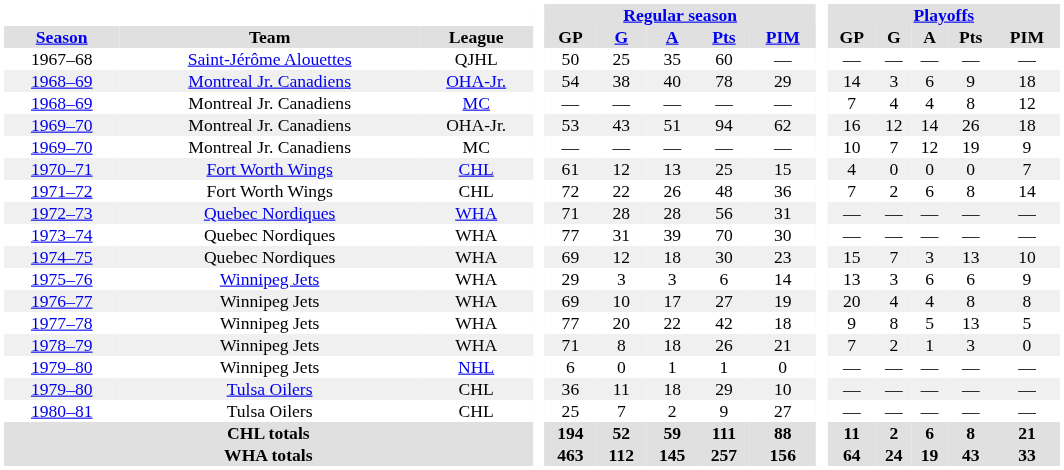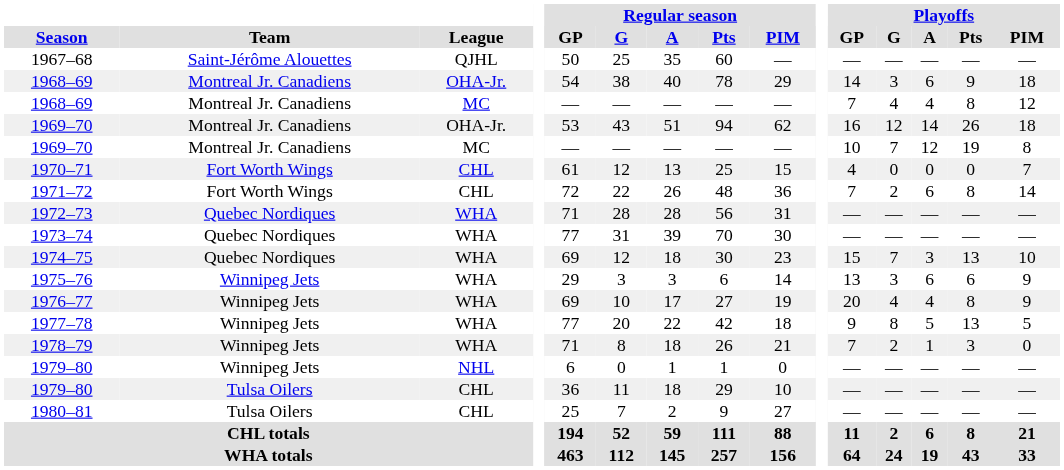 <table border="0" cellpadding="1" cellspacing="0" style="text-align:center; width:60em">
 <tr bgcolor="#e0e0e0">
 <th colspan="3" bgcolor="#ffffff"> </th>
 <th rowspan="99" bgcolor="#ffffff"> </th>
 <th colspan="5"><a href='#'>Regular season</a></th>
 <th rowspan="99" bgcolor="#ffffff"> </th>
 <th colspan="5"><a href='#'>Playoffs</a></th>
 </tr>
 <tr bgcolor="#e0e0e0">
 <th><a href='#'>Season</a></th>
 <th>Team</th>
 <th>League</th>
 <th>GP</th>
 <th><a href='#'>G</a></th>
 <th><a href='#'>A</a></th>
 <th><a href='#'>Pts</a></th>
 <th><a href='#'>PIM</a></th>
 <th>GP</th>
 <th>G</th>
 <th>A</th>
 <th>Pts</th>
 <th>PIM</th>
 </tr>
 <tr>
 <td>1967–68</td>
 <td><a href='#'>Saint-Jérôme Alouettes</a></td>
 <td>QJHL</td>
 <td>50</td>
 <td>25</td>
 <td>35</td>
 <td>60</td>
 <td>—</td>
 <td>—</td>
 <td>—</td>
 <td>—</td>
 <td>—</td>
 <td>—</td>
 </tr>
 <tr bgcolor="#f0f0f0">
 <td><a href='#'>1968–69</a></td>
 <td><a href='#'>Montreal Jr. Canadiens</a></td>
 <td><a href='#'>OHA-Jr.</a></td>
 <td>54</td>
 <td>38</td>
 <td>40</td>
 <td>78</td>
 <td>29</td>
 <td>14</td>
 <td>3</td>
 <td>6</td>
 <td>9</td>
 <td>18</td>
 </tr>
 <tr>
 <td><a href='#'>1968–69</a></td>
 <td>Montreal Jr. Canadiens</td>
 <td><a href='#'>MC</a></td>
 <td>—</td>
 <td>—</td>
 <td>—</td>
 <td>—</td>
 <td>—</td>
 <td>7</td>
 <td>4</td>
 <td>4</td>
 <td>8</td>
 <td>12</td>
 </tr>
 <tr bgcolor="#f0f0f0">
 <td><a href='#'>1969–70</a></td>
 <td>Montreal Jr. Canadiens</td>
 <td>OHA-Jr.</td>
 <td>53</td>
 <td>43</td>
 <td>51</td>
 <td>94</td>
 <td>62</td>
 <td>16</td>
 <td>12</td>
 <td>14</td>
 <td>26</td>
 <td>18</td>
 </tr>
 <tr>
 <td><a href='#'>1969–70</a></td>
 <td>Montreal Jr. Canadiens</td>
 <td>MC</td>
 <td>—</td>
 <td>—</td>
 <td>—</td>
 <td>—</td>
 <td>—</td>
 <td>10</td>
 <td>7</td>
 <td>12</td>
 <td>19</td>
-<td>9</td>
+<td>8</td>
 </tr>
 <tr bgcolor="#f0f0f0">
 <td><a href='#'>1970–71</a></td>
 <td><a href='#'>Fort Worth Wings</a></td>
 <td><a href='#'>CHL</a></td>
 <td>61</td>
 <td>12</td>
 <td>13</td>
 <td>25</td>
 <td>15</td>
 <td>4</td>
 <td>0</td>
 <td>0</td>
 <td>0</td>
 <td>7</td>
 </tr>
 <tr>
 <td><a href='#'>1971–72</a></td>
 <td>Fort Worth Wings</td>
 <td>CHL</td>
 <td>72</td>
 <td>22</td>
 <td>26</td>
 <td>48</td>
 <td>36</td>
 <td>7</td>
 <td>2</td>
 <td>6</td>
 <td>8</td>
 <td>14</td>
 </tr>
 <tr bgcolor="#f0f0f0">
 <td><a href='#'>1972–73</a></td>
 <td><a href='#'>Quebec Nordiques</a></td>
 <td><a href='#'>WHA</a></td>
 <td>71</td>
 <td>28</td>
 <td>28</td>
 <td>56</td>
 <td>31</td>
 <td>—</td>
 <td>—</td>
 <td>—</td>
 <td>—</td>
 <td>—</td>
 </tr>
 <tr>
 <td><a href='#'>1973–74</a></td>
 <td>Quebec Nordiques</td>
 <td>WHA</td>
 <td>77</td>
 <td>31</td>
 <td>39</td>
 <td>70</td>
 <td>30</td>
 <td>—</td>
 <td>—</td>
 <td>—</td>
 <td>—</td>
 <td>—</td>
 </tr>
 <tr bgcolor="#f0f0f0">
 <td><a href='#'>1974–75</a></td>
 <td>Quebec Nordiques</td>
 <td>WHA</td>
 <td>69</td>
 <td>12</td>
 <td>18</td>
 <td>30</td>
 <td>23</td>
 <td>15</td>
 <td>7</td>
 <td>3</td>
 <td>13</td>
 <td>10</td>
 </tr>
 <tr>
 <td><a href='#'>1975–76</a></td>
 <td><a href='#'>Winnipeg Jets</a></td>
 <td>WHA</td>
 <td>29</td>
 <td>3</td>
 <td>3</td>
 <td>6</td>
 <td>14</td>
 <td>13</td>
 <td>3</td>
 <td>6</td>
 <td>6</td>
 <td>9</td>
 </tr>
 <tr bgcolor="#f0f0f0">
 <td><a href='#'>1976–77</a></td>
 <td>Winnipeg Jets</td>
 <td>WHA</td>
 <td>69</td>
 <td>10</td>
 <td>17</td>
 <td>27</td>
 <td>19</td>
 <td>20</td>
 <td>4</td>
 <td>4</td>
 <td>8</td>
-<td>8</td>
+<td>9</td>
 </tr>
 <tr>
 <td><a href='#'>1977–78</a></td>
 <td>Winnipeg Jets</td>
 <td>WHA</td>
 <td>77</td>
 <td>20</td>
 <td>22</td>
 <td>42</td>
 <td>18</td>
 <td>9</td>
 <td>8</td>
 <td>5</td>
 <td>13</td>
 <td>5</td>
 </tr>
 <tr bgcolor="#f0f0f0">
 <td><a href='#'>1978–79</a></td>
 <td>Winnipeg Jets</td>
 <td>WHA</td>
 <td>71</td>
 <td>8</td>
 <td>18</td>
 <td>26</td>
 <td>21</td>
 <td>7</td>
 <td>2</td>
 <td>1</td>
 <td>3</td>
 <td>0</td>
 </tr>
 <tr>
 <td><a href='#'>1979–80</a></td>
 <td>Winnipeg Jets</td>
 <td><a href='#'>NHL</a></td>
 <td>6</td>
 <td>0</td>
 <td>1</td>
 <td>1</td>
 <td>0</td>
 <td>—</td>
 <td>—</td>
 <td>—</td>
 <td>—</td>
 <td>—</td>
 </tr>
 <tr bgcolor="#f0f0f0">
 <td><a href='#'>1979–80</a></td>
 <td><a href='#'>Tulsa Oilers</a></td>
 <td>CHL</td>
 <td>36</td>
 <td>11</td>
 <td>18</td>
 <td>29</td>
 <td>10</td>
 <td>—</td>
 <td>—</td>
 <td>—</td>
 <td>—</td>
 <td>—</td>
 </tr>
 <tr>
 <td><a href='#'>1980–81</a></td>
 <td>Tulsa Oilers</td>
 <td>CHL</td>
 <td>25</td>
 <td>7</td>
 <td>2</td>
 <td>9</td>
 <td>27</td>
 <td>—</td>
 <td>—</td>
 <td>—</td>
 <td>—</td>
 <td>—</td>
 </tr>
 <tr bgcolor="#e0e0e0">
 <th colspan="3">CHL totals</th>
 <th>194</th>
 <th>52</th>
 <th>59</th>
 <th>111</th>
 <th>88</th>
 <th>11</th>
 <th>2</th>
 <th>6</th>
 <th>8</th>
 <th>21</th>
 </tr>
 <tr bgcolor="#e0e0e0">
 <th colspan="3">WHA totals</th>
 <th>463</th>
 <th>112</th>
 <th>145</th>
 <th>257</th>
 <th>156</th>
 <th>64</th>
 <th>24</th>
 <th>19</th>
 <th>43</th>
 <th>33</th>
 </tr>
 </table>
